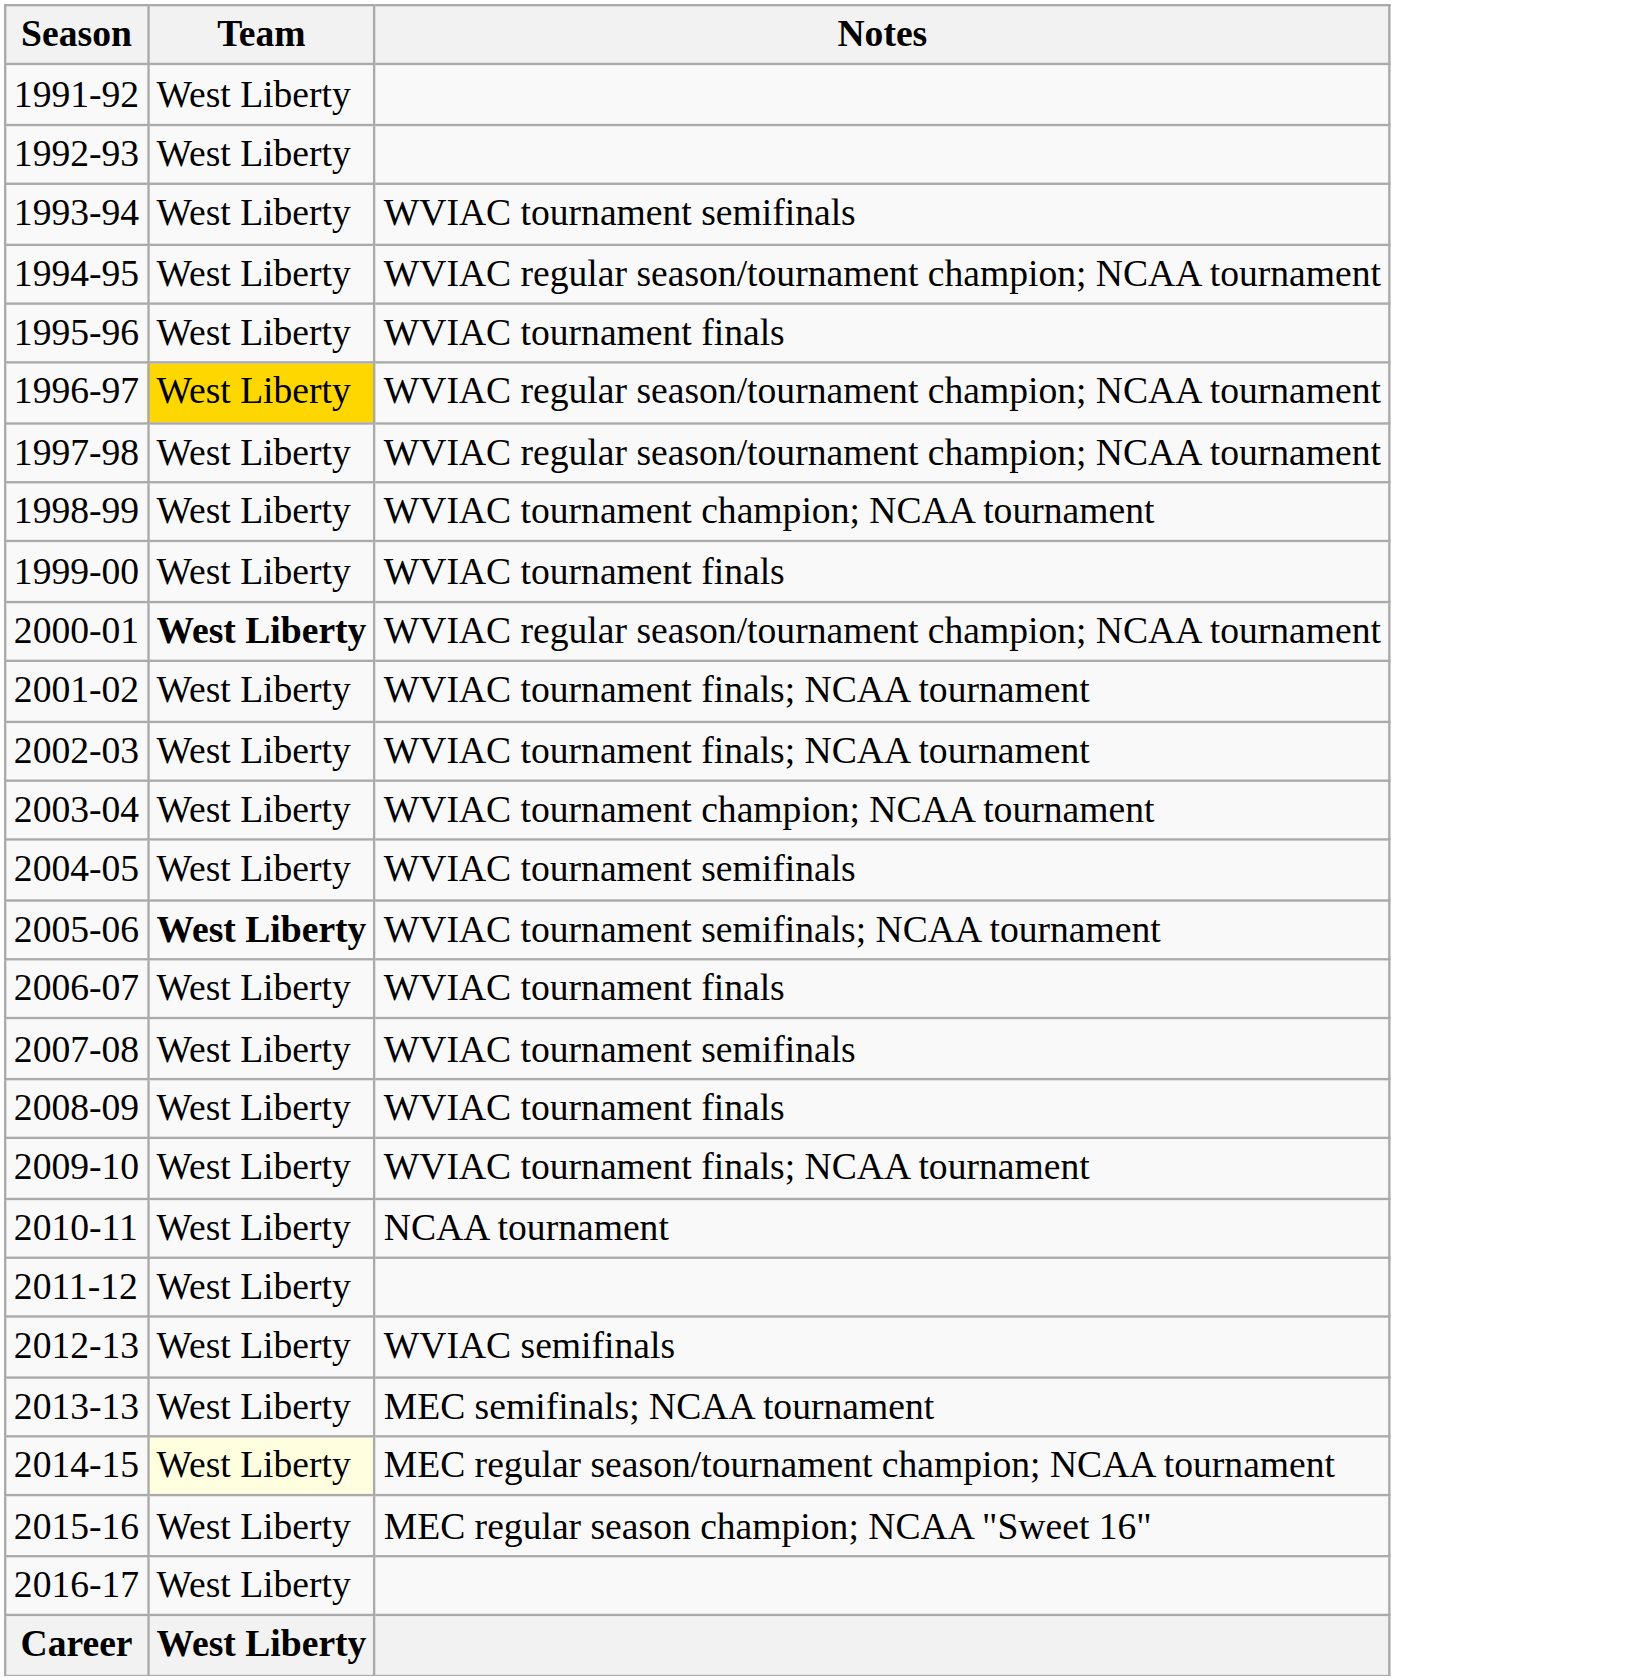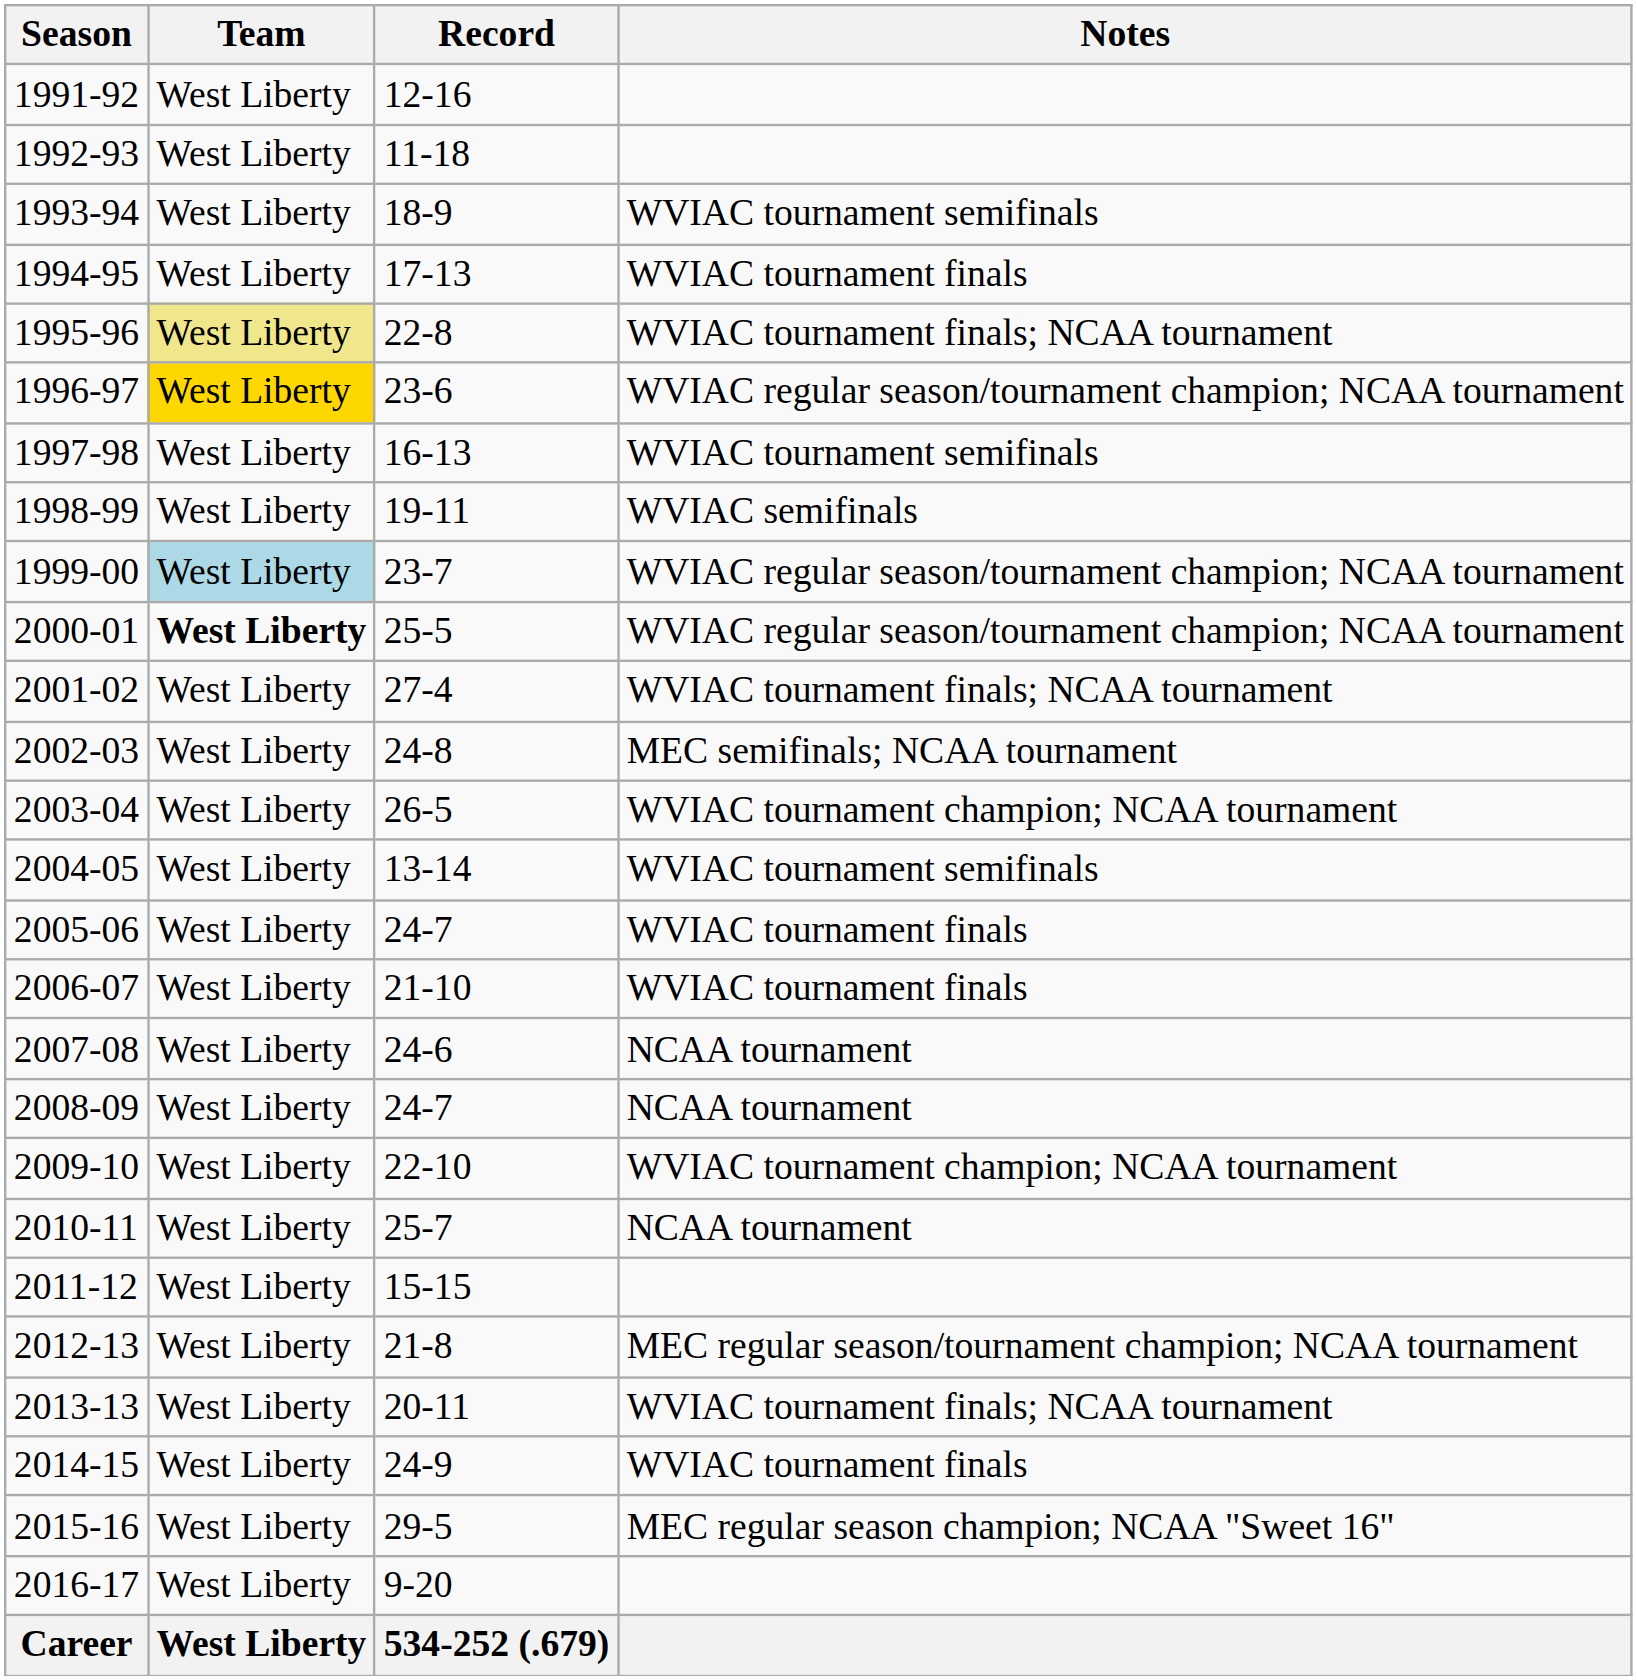 <table class="wikitable">
 <tr>
 <th>Season</th>
 <th>Team</th>
+<th>Record</th>
 <th>Notes</th>
 </tr>
 <tr>
 <td>1991-92</td>
 <td>West Liberty</td>
+<td>12-16</td>
 <td></td>
 </tr>
 <tr>
 <td>1992-93</td>
 <td>West Liberty</td>
+<td>11-18</td>
 <td></td>
 </tr>
 <tr>
 <td>1993-94</td>
 <td>West Liberty</td>
+<td>18-9</td>
 <td>WVIAC tournament semifinals</td>
 </tr>
 <tr>
 <td>1994-95</td>
 <td>West Liberty</td>
-<td>WVIAC regular season/tournament champion; NCAA tournament</td>
+<td>17-13</td>
+<td>WVIAC tournament finals</td>
 </tr>
 <tr>
 <td>1995-96</td>
-<td>West Liberty</td>
-<td>WVIAC tournament finals</td>
+<td style="background: khaki;">West Liberty</td>
+<td>22-8</td>
+<td>WVIAC tournament finals; NCAA tournament</td>
 </tr>
 <tr>
 <td>1996-97</td>
 <td style="background: gold;">West Liberty</td>
+<td>23-6</td>
 <td>WVIAC regular season/tournament champion; NCAA tournament</td>
 </tr>
 <tr>
 <td>1997-98</td>
 <td>West Liberty</td>
-<td>WVIAC regular season/tournament champion; NCAA tournament</td>
+<td>16-13</td>
+<td>WVIAC tournament semifinals</td>
 </tr>
 <tr>
 <td>1998-99</td>
 <td>West Liberty</td>
-<td>WVIAC tournament champion; NCAA tournament</td>
+<td>19-11</td>
+<td>WVIAC semifinals</td>
 </tr>
 <tr>
 <td>1999-00</td>
-<td>West Liberty</td>
-<td>WVIAC tournament finals</td>
+<td style="background: lightblue;">West Liberty</td>
+<td>23-7</td>
+<td>WVIAC regular season/tournament champion; NCAA tournament</td>
 </tr>
 <tr>
 <td>2000-01</td>
 <td><strong>West Liberty</strong></td>
+<td>25-5</td>
 <td>WVIAC regular season/tournament champion; NCAA tournament</td>
 </tr>
 <tr>
 <td>2001-02</td>
 <td>West Liberty</td>
+<td>27-4</td>
 <td>WVIAC tournament finals; NCAA tournament</td>
 </tr>
 <tr>
 <td>2002-03</td>
 <td>West Liberty</td>
-<td>WVIAC tournament finals; NCAA tournament</td>
+<td>24-8</td>
+<td>MEC semifinals; NCAA tournament</td>
 </tr>
 <tr>
 <td>2003-04</td>
 <td>West Liberty</td>
+<td>26-5</td>
 <td>WVIAC tournament champion; NCAA tournament</td>
 </tr>
 <tr>
 <td>2004-05</td>
 <td>West Liberty</td>
+<td>13-14</td>
 <td>WVIAC tournament semifinals</td>
 </tr>
 <tr>
 <td>2005-06</td>
-<td><strong>West Liberty</strong></td>
-<td>WVIAC tournament semifinals; NCAA tournament</td>
+<td>West Liberty</td>
+<td>24-7</td>
+<td>WVIAC tournament finals</td>
 </tr>
 <tr>
 <td>2006-07</td>
 <td>West Liberty</td>
+<td>21-10</td>
 <td>WVIAC tournament finals</td>
 </tr>
 <tr>
 <td>2007-08</td>
 <td>West Liberty</td>
-<td>WVIAC tournament semifinals</td>
+<td>24-6</td>
+<td>NCAA tournament</td>
 </tr>
 <tr>
 <td>2008-09</td>
 <td>West Liberty</td>
-<td>WVIAC tournament finals</td>
+<td>24-7</td>
+<td>NCAA tournament</td>
 </tr>
 <tr>
 <td>2009-10</td>
 <td>West Liberty</td>
-<td>WVIAC tournament finals; NCAA tournament</td>
+<td>22-10</td>
+<td>WVIAC tournament champion; NCAA tournament</td>
 </tr>
 <tr>
 <td>2010-11</td>
 <td>West Liberty</td>
+<td>25-7</td>
 <td>NCAA tournament</td>
 </tr>
 <tr>
 <td>2011-12</td>
 <td>West Liberty</td>
+<td>15-15</td>
 <td></td>
 </tr>
 <tr>
 <td>2012-13</td>
 <td>West Liberty</td>
-<td>WVIAC semifinals</td>
+<td>21-8</td>
+<td>MEC regular season/tournament champion; NCAA tournament</td>
 </tr>
 <tr>
 <td>2013-13</td>
 <td>West Liberty</td>
-<td>MEC semifinals; NCAA tournament</td>
+<td>20-11</td>
+<td>WVIAC tournament finals; NCAA tournament</td>
 </tr>
 <tr>
 <td>2014-15</td>
-<td style="background: lightyellow;">West Liberty</td>
-<td>MEC regular season/tournament champion; NCAA tournament</td>
+<td>West Liberty</td>
+<td>24-9</td>
+<td>WVIAC tournament finals</td>
 </tr>
 <tr>
 <td>2015-16</td>
 <td>West Liberty</td>
+<td>29-5</td>
 <td>MEC regular season champion; NCAA "Sweet 16"</td>
 </tr>
 <tr>
 <td>2016-17</td>
 <td>West Liberty</td>
+<td>9-20</td>
 <td></td>
 </tr>
 <tr>
 <th>Career</th>
 <th>West Liberty</th>
+<th>534-252 (.679)</th>
 <th></th>
 </tr>
 </table>
